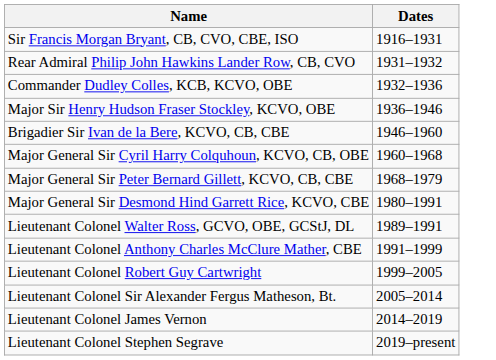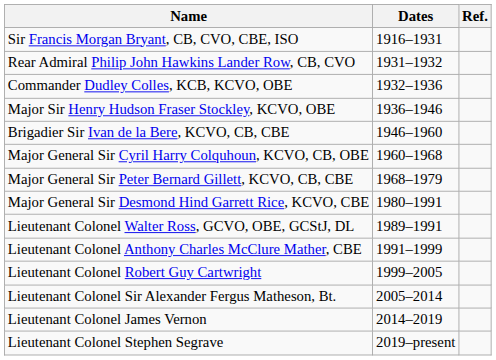 <table class="wikitable">
 <tr>
 <th>Name</th>
 <th>Dates</th>
+<th>Ref.</th>
 </tr>
 <tr>
 <td>Sir <a href='#'>Francis Morgan Bryant</a>, CB, CVO, CBE, ISO</td>
 <td>1916–1931</td>
+<td></td>
 </tr>
 <tr>
 <td>Rear Admiral <a href='#'>Philip John Hawkins Lander Row</a>, CB, CVO</td>
 <td>1931–1932</td>
+<td></td>
 </tr>
 <tr>
 <td>Commander <a href='#'>Dudley Colles</a>, KCB, KCVO, OBE</td>
 <td>1932–1936</td>
+<td></td>
 </tr>
 <tr>
 <td>Major Sir <a href='#'>Henry Hudson Fraser Stockley</a>, KCVO, OBE</td>
 <td>1936–1946</td>
+<td></td>
 </tr>
 <tr>
 <td>Brigadier Sir <a href='#'>Ivan de la Bere</a>, KCVO, CB, CBE</td>
 <td>1946–1960</td>
+<td></td>
 </tr>
 <tr>
 <td>Major General Sir <a href='#'>Cyril Harry Colquhoun</a>, KCVO, CB, OBE</td>
 <td>1960–1968</td>
+<td></td>
 </tr>
 <tr>
 <td>Major General Sir <a href='#'>Peter Bernard Gillett</a>, KCVO, CB, CBE</td>
 <td>1968–1979</td>
+<td></td>
 </tr>
 <tr>
 <td>Major General Sir <a href='#'>Desmond Hind Garrett Rice</a>, KCVO, CBE</td>
 <td>1980–1991</td>
+<td></td>
 </tr>
 <tr>
 <td>Lieutenant Colonel <a href='#'>Walter Ross</a>, GCVO, OBE, GCStJ, DL</td>
 <td>1989–1991</td>
+<td></td>
 </tr>
 <tr>
 <td>Lieutenant Colonel <a href='#'>Anthony Charles McClure Mather</a>, CBE</td>
 <td>1991–1999</td>
+<td></td>
 </tr>
 <tr>
 <td>Lieutenant Colonel <a href='#'>Robert Guy Cartwright</a></td>
 <td>1999–2005</td>
+<td></td>
 </tr>
 <tr>
 <td>Lieutenant Colonel Sir Alexander Fergus Matheson, Bt.</td>
 <td>2005–2014</td>
+<td></td>
 </tr>
 <tr>
 <td>Lieutenant Colonel James Vernon</td>
 <td>2014–2019</td>
+<td></td>
 </tr>
 <tr>
 <td>Lieutenant Colonel Stephen Segrave</td>
 <td>2019–present</td>
+<td></td>
 </tr>
 </table>
